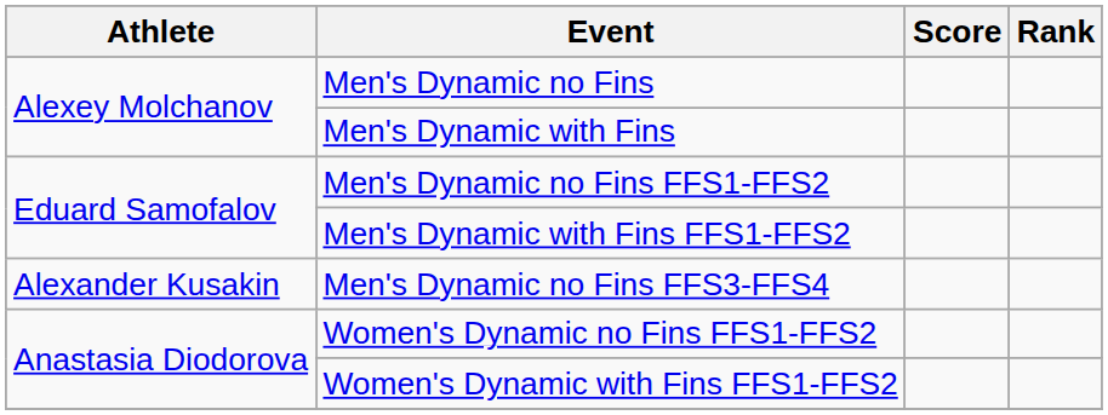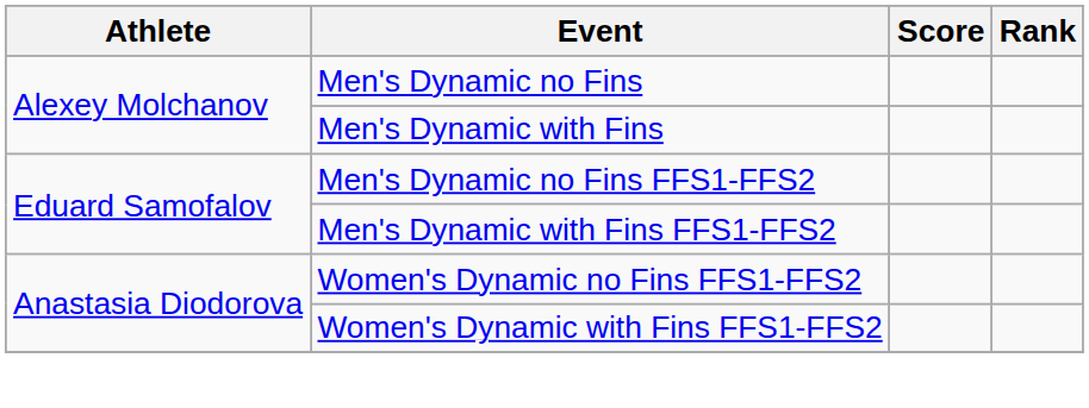 <table class=wikitable style=font-size:90%;text-align:center>
 <tr>
 <th>Athlete</th>
 <th>Event</th>
 <th>Score</th>
 <th>Rank</th>
 </tr>
 <tr>
 <td rowspan="2" align="left"><a href='#'>Alexey Molchanov</a></td>
 <td align=left><a href='#'>Men's Dynamic no Fins</a></td>
 <td></td>
 <td></td>
 </tr>
 <tr>
 <td align=left><a href='#'>Men's Dynamic with Fins</a></td>
 <td></td>
 <td></td>
 </tr>
 <tr>
 <td rowspan="2" align="left"><a href='#'>Eduard Samofalov</a></td>
 <td align=left><a href='#'>Men's Dynamic no Fins FFS1-FFS2</a></td>
 <td></td>
 <td></td>
 </tr>
 <tr>
 <td align=left><a href='#'>Men's Dynamic with Fins FFS1-FFS2</a></td>
 <td></td>
 <td></td>
 </tr>
 <tr>
-<td align="left"><a href='#'>Alexander Kusakin</a></td>
-<td align=left><a href='#'>Men's Dynamic no Fins FFS3-FFS4</a></td>
-<td></td>
-<td></td>
-</tr>
-<tr>
 <td rowspan="2" align="left"><a href='#'>Anastasia Diodorova</a></td>
 <td align=left><a href='#'>Women's Dynamic no Fins FFS1-FFS2</a></td>
 <td></td>
 <td></td>
 </tr>
 <tr>
 <td align=left><a href='#'>Women's Dynamic with Fins FFS1-FFS2</a></td>
 <td></td>
 <td></td>
 </tr>
 <tr>
 </tr>
 </table>
